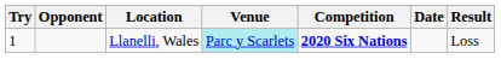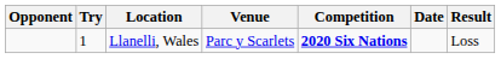 <table class="wikitable sortable">
 <tr>
+<th>Opponent</th>
 <th>Try</th>
-<th>Opponent</th>
 <th>Location</th>
 <th>Venue</th>
 <th>Competition</th>
 <th>Date</th>
 <th>Result</th>
 </tr>
 <tr>
+<td></td>
 <td>1</td>
-<td></td>
 <td><a href='#'>Llanelli</a>, Wales</td>
-<td style="background: paleturquoise;"><a href='#'>Parc y Scarlets</a></td>
+<td><a href='#'>Parc y Scarlets</a></td>
 <td><strong><a href='#'>2020 Six Nations</a></strong></td>
 <td></td>
 <td>Loss</td>
 </tr>
 </table>
